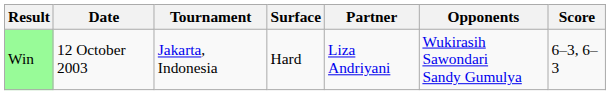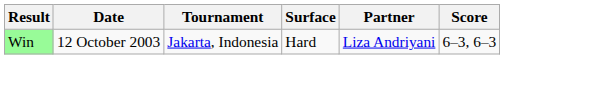 <table class="wikitable" style="font-size:97%;">
 <tr>
 <th>Result</th>
 <th>Date</th>
 <th>Tournament</th>
 <th>Surface</th>
 <th>Partner</th>
-<th>Opponents</th>
 <th>Score</th>
 </tr>
 <tr>
 <td bgcolor="98FB98">Win</td>
 <td>12 October 2003</td>
 <td><a href='#'>Jakarta</a>, Indonesia</td>
 <td>Hard</td>
 <td> <a href='#'>Liza Andriyani</a></td>
-<td> <a href='#'>Wukirasih Sawondari</a> <br>  <a href='#'>Sandy Gumulya</a></td>
 <td>6–3, 6–3</td>
 </tr>
 </table>
